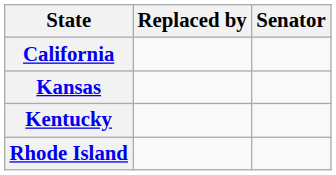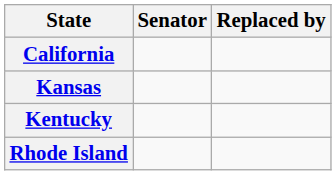 <table class="wikitable sortable plainrowheaders">
 <tr>
 <th scope="col">State</th>
+<th scope="col">Senator</th>
 <th scope="col">Replaced by</th>
-<th scope="col">Senator</th>
 </tr>
 <tr>
 <th><a href='#'>California</a></th>
 <td></td>
 <td></td>
 </tr>
 <tr>
 <th><a href='#'>Kansas</a></th>
 <td></td>
 <td></td>
 </tr>
 <tr>
 <th><a href='#'>Kentucky</a></th>
 <td></td>
 <td></td>
 </tr>
 <tr>
 <th><a href='#'>Rhode Island</a></th>
 <td></td>
 <td></td>
 </tr>
 </table>
